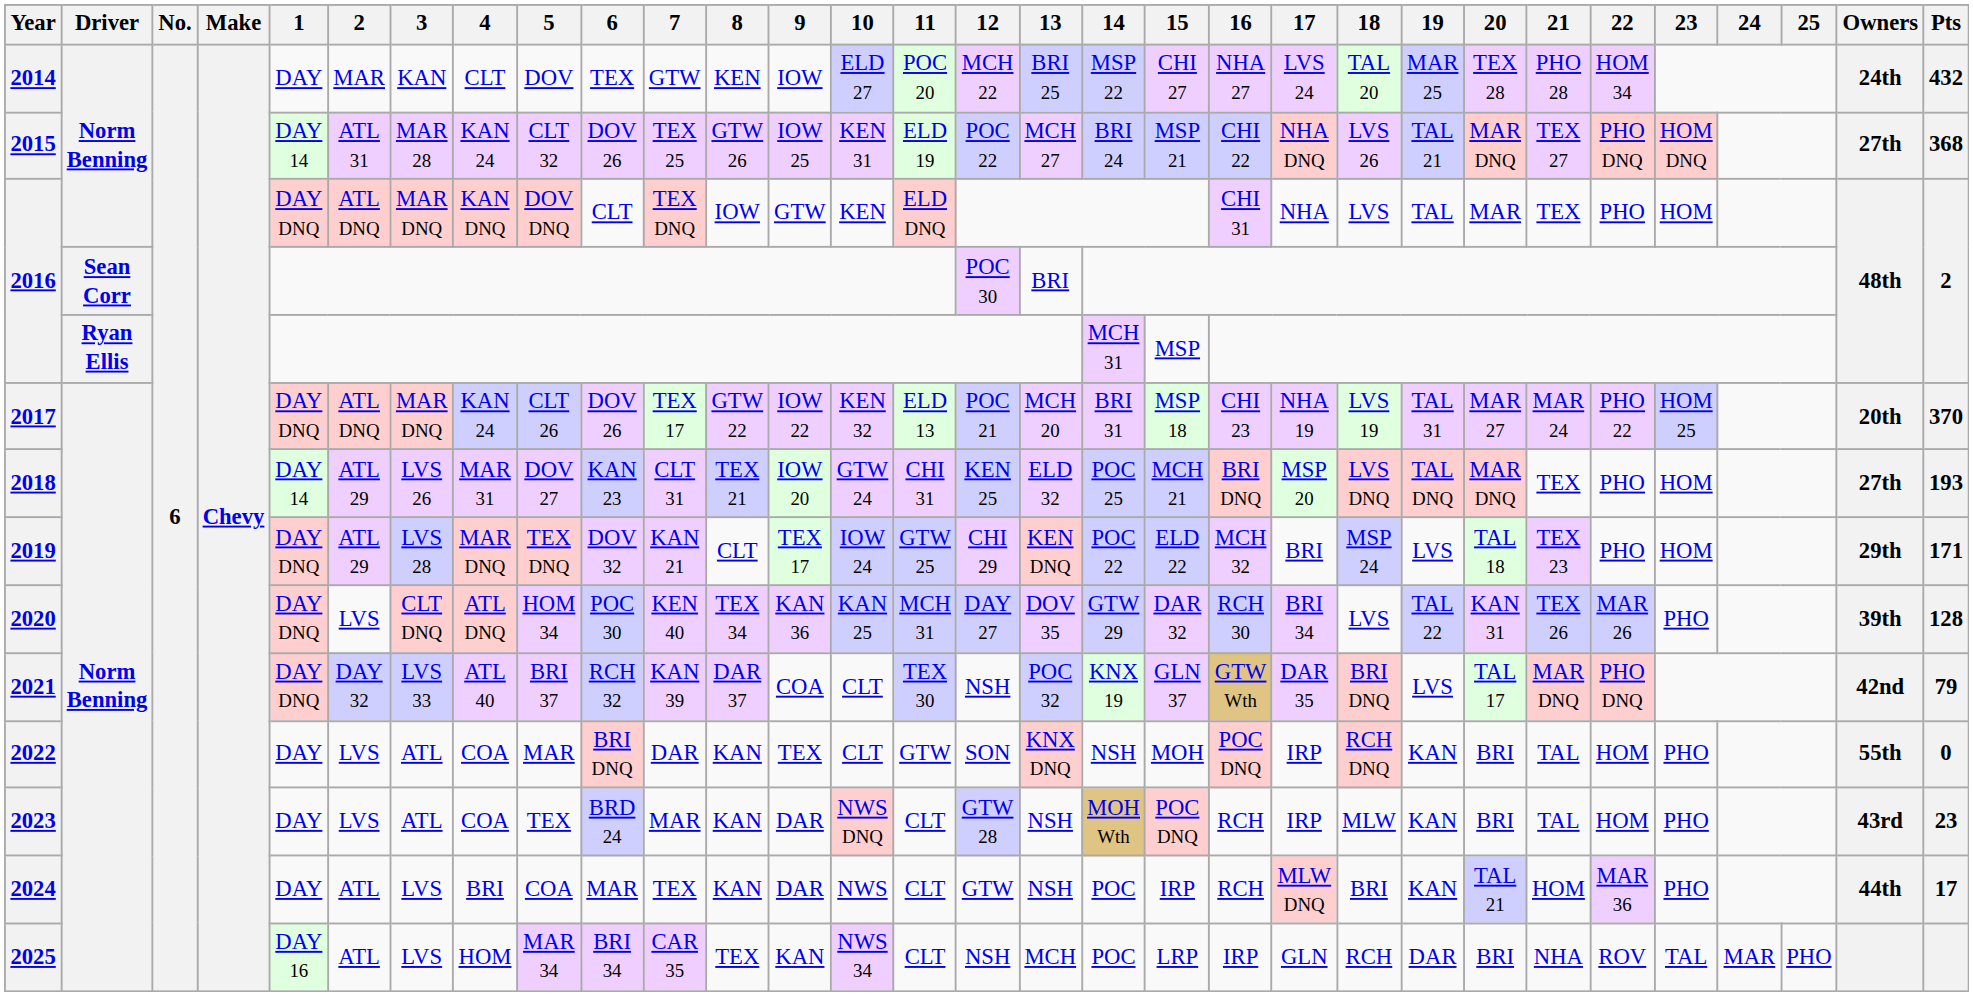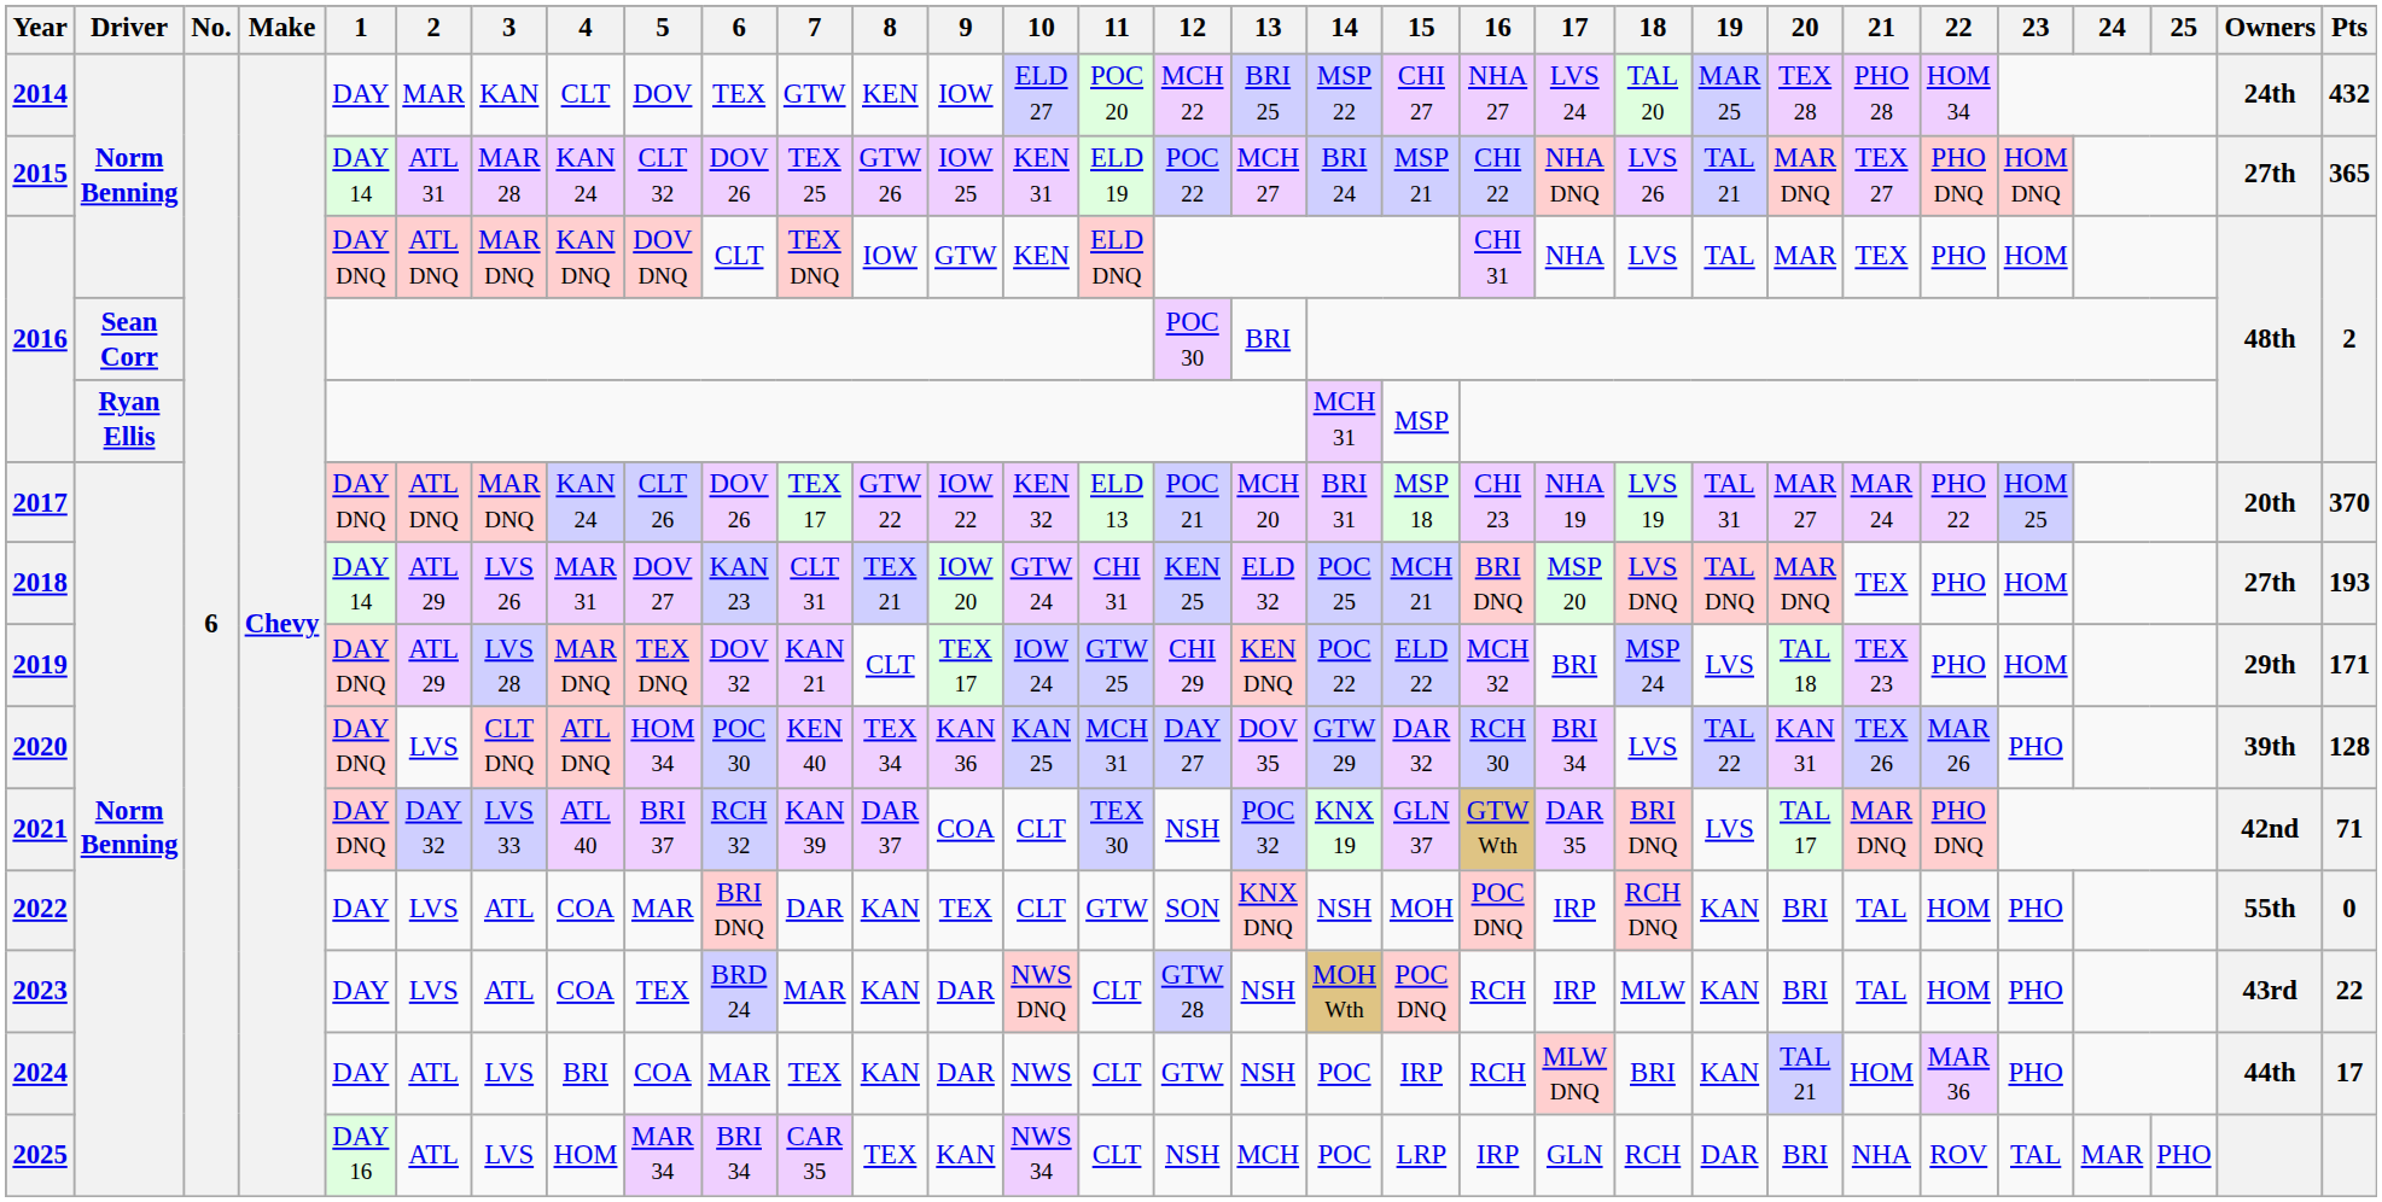 <table class="wikitable" style="text-align:center; font-size:75%">
 <tr>
 <th>Year</th>
 <th>Driver</th>
 <th>No.</th>
 <th>Make</th>
 <th>1</th>
 <th>2</th>
 <th>3</th>
 <th>4</th>
 <th>5</th>
 <th>6</th>
 <th>7</th>
 <th>8</th>
 <th>9</th>
 <th>10</th>
 <th>11</th>
 <th>12</th>
 <th>13</th>
 <th>14</th>
 <th>15</th>
 <th>16</th>
 <th>17</th>
 <th>18</th>
 <th>19</th>
 <th>20</th>
 <th>21</th>
 <th>22</th>
 <th>23</th>
 <th>24</th>
 <th>25</th>
 <th>Owners</th>
 <th>Pts</th>
 </tr>
 <tr>
 <th><a href='#'>2014</a></th>
 <th rowspan=3><a href='#'>Norm Benning</a></th>
 <th rowspan=14>6</th>
 <th rowspan=14><a href='#'>Chevy</a></th>
 <td><a href='#'>DAY</a></td>
 <td><a href='#'>MAR</a></td>
 <td><a href='#'>KAN</a></td>
 <td><a href='#'>CLT</a></td>
 <td><a href='#'>DOV</a></td>
 <td><a href='#'>TEX</a></td>
 <td><a href='#'>GTW</a></td>
 <td><a href='#'>KEN</a></td>
 <td><a href='#'>IOW</a></td>
 <td style="background:#CFCFFF;"><a href='#'>ELD</a><br><small>27</small></td>
 <td style="background:#DFFFDF;"><a href='#'>POC</a><br><small>20</small></td>
 <td style="background:#EFCFFF;"><a href='#'>MCH</a><br><small>22</small></td>
 <td style="background:#CFCFFF;"><a href='#'>BRI</a><br><small>25</small></td>
 <td style="background:#CFCFFF;"><a href='#'>MSP</a><br><small>22</small></td>
 <td style="background:#EFCFFF;"><a href='#'>CHI</a><br><small>27</small></td>
 <td style="background:#EFCFFF;"><a href='#'>NHA</a><br><small>27</small></td>
 <td style="background:#EFCFFF;"><a href='#'>LVS</a><br><small>24</small></td>
 <td style="background:#DFFFDF;"><a href='#'>TAL</a><br><small>20</small></td>
 <td style="background:#CFCFFF;"><a href='#'>MAR</a><br><small>25</small></td>
 <td style="background:#EFCFFF;"><a href='#'>TEX</a><br><small>28</small></td>
 <td style="background:#EFCFFF;"><a href='#'>PHO</a><br><small>28</small></td>
 <td style="background:#EFCFFF;"><a href='#'>HOM</a><br><small>34</small></td>
 <td colspan=3></td>
 <th>24th</th>
 <th>432</th>
 </tr>
 <tr>
 <th><a href='#'>2015</a></th>
 <td style="background:#DFFFDF;"><a href='#'>DAY</a><br><small>14</small></td>
 <td style="background:#EFCFFF;"><a href='#'>ATL</a><br><small>31</small></td>
 <td style="background:#EFCFFF;"><a href='#'>MAR</a><br><small>28</small></td>
 <td style="background:#EFCFFF;"><a href='#'>KAN</a><br><small>24</small></td>
 <td style="background:#EFCFFF;"><a href='#'>CLT</a><br><small>32</small></td>
 <td style="background:#EFCFFF;"><a href='#'>DOV</a><br><small>26</small></td>
 <td style="background:#EFCFFF;"><a href='#'>TEX</a><br><small>25</small></td>
 <td style="background:#EFCFFF;"><a href='#'>GTW</a><br><small>26</small></td>
 <td style="background:#EFCFFF;"><a href='#'>IOW</a><br><small>25</small></td>
 <td style="background:#EFCFFF;"><a href='#'>KEN</a><br><small>31</small></td>
 <td style="background:#DFFFDF;"><a href='#'>ELD</a><br><small>19</small></td>
 <td style="background:#CFCFFF;"><a href='#'>POC</a><br><small>22</small></td>
 <td style="background:#EFCFFF;"><a href='#'>MCH</a><br><small>27</small></td>
 <td style="background:#CFCFFF;"><a href='#'>BRI</a><br><small>24</small></td>
 <td style="background:#CFCFFF;"><a href='#'>MSP</a><br><small>21</small></td>
 <td style="background:#CFCFFF;"><a href='#'>CHI</a><br><small>22</small></td>
 <td style="background:#FFCFCF;"><a href='#'>NHA</a><br><small>DNQ</small></td>
 <td style="background:#EFCFFF;"><a href='#'>LVS</a><br><small>26</small></td>
 <td style="background:#CFCFFF;"><a href='#'>TAL</a><br><small>21</small></td>
 <td style="background:#FFCFCF;"><a href='#'>MAR</a><br><small>DNQ</small></td>
 <td style="background:#EFCFFF;"><a href='#'>TEX</a><br><small>27</small></td>
 <td style="background:#FFCFCF;"><a href='#'>PHO</a><br><small>DNQ</small></td>
 <td style="background:#FFCFCF;"><a href='#'>HOM</a><br><small>DNQ</small></td>
 <td colspan=2></td>
 <th>27th</th>
-<th>368</th>
+<th>365</th>
 </tr>
 <tr>
 <th rowspan=3><a href='#'>2016</a></th>
 <td style="background:#FFCFCF;"><a href='#'>DAY</a><br><small>DNQ</small></td>
 <td style="background:#FFCFCF;"><a href='#'>ATL</a><br><small>DNQ</small></td>
 <td style="background:#FFCFCF;"><a href='#'>MAR</a><br><small>DNQ</small></td>
 <td style="background:#FFCFCF;"><a href='#'>KAN</a><br><small>DNQ</small></td>
 <td style="background:#FFCFCF;"><a href='#'>DOV</a><br><small>DNQ</small></td>
 <td><a href='#'>CLT</a></td>
 <td style="background:#FFCFCF;"><a href='#'>TEX</a><br><small>DNQ</small></td>
 <td><a href='#'>IOW</a></td>
 <td><a href='#'>GTW</a></td>
 <td><a href='#'>KEN</a></td>
 <td style="background:#FFCFCF;"><a href='#'>ELD</a><br><small>DNQ</small></td>
 <td colspan=4></td>
 <td style="background:#EFCFFF;"><a href='#'>CHI</a><br><small>31</small></td>
 <td><a href='#'>NHA</a></td>
 <td><a href='#'>LVS</a></td>
 <td><a href='#'>TAL</a></td>
 <td><a href='#'>MAR</a></td>
 <td><a href='#'>TEX</a></td>
 <td><a href='#'>PHO</a></td>
 <td><a href='#'>HOM</a></td>
 <td colspan=2></td>
 <th rowspan=3>48th</th>
 <th rowspan=3>2</th>
 </tr>
 <tr>
 <th><a href='#'>Sean Corr</a></th>
 <td colspan=11></td>
 <td style="background:#EFCFFF;"><a href='#'>POC</a><br><small>30</small></td>
 <td><a href='#'>BRI</a></td>
 <td colspan=12></td>
 </tr>
 <tr>
 <th><a href='#'>Ryan Ellis</a></th>
 <td colspan=13></td>
 <td style="background:#EFCFFF;"><a href='#'>MCH</a><br><small>31</small></td>
 <td><a href='#'>MSP</a></td>
 <td colspan=10></td>
 </tr>
 <tr>
 <th><a href='#'>2017</a></th>
 <th rowspan=9><a href='#'>Norm Benning</a></th>
 <td style="background:#FFCFCF;"><a href='#'>DAY</a><br><small>DNQ</small></td>
 <td style="background:#FFCFCF;"><a href='#'>ATL</a><br><small>DNQ</small></td>
 <td style="background:#FFCFCF;"><a href='#'>MAR</a><br><small>DNQ</small></td>
 <td style="background:#CFCFFF;"><a href='#'>KAN</a><br><small>24</small></td>
 <td style="background:#CFCFFF;"><a href='#'>CLT</a><br><small>26</small></td>
 <td style="background:#EFCFFF;"><a href='#'>DOV</a><br><small>26</small></td>
 <td style="background:#DFFFDF;"><a href='#'>TEX</a><br><small>17</small></td>
 <td style="background:#EFCFFF;"><a href='#'>GTW</a><br><small>22</small></td>
 <td style="background:#EFCFFF;"><a href='#'>IOW</a><br><small>22</small></td>
 <td style="background:#EFCFFF;"><a href='#'>KEN</a><br><small>32</small></td>
 <td style="background:#DFFFDF;"><a href='#'>ELD</a><br><small>13</small></td>
 <td style="background:#CFCFFF;"><a href='#'>POC</a><br><small>21</small></td>
 <td style="background:#EFCFFF;"><a href='#'>MCH</a><br><small>20</small></td>
 <td style="background:#EFCFFF;"><a href='#'>BRI</a><br><small>31</small></td>
 <td style="background:#DFFFDF;"><a href='#'>MSP</a><br><small>18</small></td>
 <td style="background:#EFCFFF;"><a href='#'>CHI</a><br><small>23</small></td>
 <td style="background:#EFCFFF;"><a href='#'>NHA</a><br><small>19</small></td>
 <td style="background:#DFFFDF;"><a href='#'>LVS</a><br><small>19</small></td>
 <td style="background:#EFCFFF;"><a href='#'>TAL</a><br><small>31</small></td>
 <td style="background:#EFCFFF;"><a href='#'>MAR</a><br><small>27</small></td>
 <td style="background:#EFCFFF;"><a href='#'>MAR</a><br><small>24</small></td>
 <td style="background:#EFCFFF;"><a href='#'>PHO</a><br><small>22</small></td>
 <td style="background:#CFCFFF;"><a href='#'>HOM</a><br><small>25</small></td>
 <td colspan=2></td>
 <th>20th</th>
 <th>370</th>
 </tr>
 <tr>
 <th><a href='#'>2018</a></th>
 <td style="background:#DFFFDF;"><a href='#'>DAY</a><br><small>14</small></td>
 <td style="background:#EFCFFF;"><a href='#'>ATL</a><br><small>29</small></td>
 <td style="background:#EFCFFF;"><a href='#'>LVS</a><br><small>26</small></td>
 <td style="background:#EFCFFF;"><a href='#'>MAR</a><br><small>31</small></td>
 <td style="background:#EFCFFF;"><a href='#'>DOV</a><br><small>27</small></td>
 <td style="background:#CFCFFF;"><a href='#'>KAN</a><br><small>23</small></td>
 <td style="background:#EFCFFF;"><a href='#'>CLT</a><br><small>31</small></td>
 <td style="background:#CFCFFF;"><a href='#'>TEX</a><br><small>21</small></td>
 <td style="background:#DFFFDF;"><a href='#'>IOW</a><br><small>20</small></td>
 <td style="background:#EFCFFF;"><a href='#'>GTW</a><br><small>24</small></td>
 <td style="background:#EFCFFF;"><a href='#'>CHI</a><br><small>31</small></td>
 <td style="background:#CFCFFF;"><a href='#'>KEN</a><br><small>25</small></td>
 <td style="background:#EFCFFF;"><a href='#'>ELD</a><br><small>32</small></td>
 <td style="background:#CFCFFF;"><a href='#'>POC</a><br><small>25</small></td>
 <td style="background:#CFCFFF;"><a href='#'>MCH</a><br><small>21</small></td>
 <td style="background:#FFCFCF;"><a href='#'>BRI</a><br><small>DNQ</small></td>
 <td style="background:#DFFFDF;"><a href='#'>MSP</a><br><small>20</small></td>
 <td style="background:#FFCFCF;"><a href='#'>LVS</a><br><small>DNQ</small></td>
 <td style="background:#FFCFCF;"><a href='#'>TAL</a><br><small>DNQ</small></td>
 <td style="background:#FFCFCF;"><a href='#'>MAR</a><br><small>DNQ</small></td>
 <td><a href='#'>TEX</a></td>
 <td><a href='#'>PHO</a></td>
 <td><a href='#'>HOM</a></td>
 <td colspan=2></td>
 <th>27th</th>
 <th>193</th>
 </tr>
 <tr>
 <th><a href='#'>2019</a></th>
 <td style="background:#FFCFCF;"><a href='#'>DAY</a><br><small>DNQ</small></td>
 <td style="background:#EFCFFF;"><a href='#'>ATL</a><br><small>29</small></td>
 <td style="background:#CFCFFF;"><a href='#'>LVS</a><br><small>28</small></td>
 <td style="background:#FFCFCF;"><a href='#'>MAR</a><br><small>DNQ</small></td>
 <td style="background:#FFCFCF;"><a href='#'>TEX</a><br><small>DNQ</small></td>
 <td style="background:#EFCFFF;"><a href='#'>DOV</a><br><small>32</small></td>
 <td style="background:#EFCFFF;"><a href='#'>KAN</a><br><small>21</small></td>
 <td><a href='#'>CLT</a></td>
 <td style="background:#DFFFDF;"><a href='#'>TEX</a><br><small>17</small></td>
 <td style="background:#CFCFFF;"><a href='#'>IOW</a><br><small>24</small></td>
 <td style="background:#CFCFFF;"><a href='#'>GTW</a><br><small>25</small></td>
 <td style="background:#EFCFFF;"><a href='#'>CHI</a><br><small>29</small></td>
 <td style="background:#FFCFCF;"><a href='#'>KEN</a><br><small>DNQ</small></td>
 <td style="background:#CFCFFF;"><a href='#'>POC</a><br><small>22</small></td>
 <td style="background:#CFCFFF;"><a href='#'>ELD</a><br><small>22</small></td>
 <td style="background:#EFCFFF;"><a href='#'>MCH</a><br><small>32</small></td>
 <td><a href='#'>BRI</a></td>
 <td style="background:#CFCFFF;"><a href='#'>MSP</a><br><small>24</small></td>
 <td><a href='#'>LVS</a></td>
 <td style="background:#DFFFDF;"><a href='#'>TAL</a><br><small>18</small></td>
 <td style="background:#EFCFFF;"><a href='#'>TEX</a><br><small>23</small></td>
 <td><a href='#'>PHO</a></td>
 <td><a href='#'>HOM</a></td>
 <td colspan=2></td>
 <th>29th</th>
 <th>171</th>
 </tr>
 <tr>
 <th><a href='#'>2020</a></th>
 <td style="background:#FFCFCF;"><a href='#'>DAY</a><br><small>DNQ</small></td>
 <td><a href='#'>LVS</a></td>
 <td style="background:#FFCFCF;"><a href='#'>CLT</a><br><small>DNQ</small></td>
 <td style="background:#FFCFCF;"><a href='#'>ATL</a><br><small>DNQ</small></td>
 <td style="background:#EFCFFF;"><a href='#'>HOM</a><br><small>34</small></td>
 <td style="background:#CFCFFF;"><a href='#'>POC</a><br><small>30</small></td>
 <td style="background:#EFCFFF;"><a href='#'>KEN</a><br><small>40</small></td>
 <td style="background:#EFCFFF;"><a href='#'>TEX</a><br><small>34</small></td>
 <td style="background:#EFCFFF;"><a href='#'>KAN</a><br><small>36</small></td>
 <td style="background:#CFCFFF;"><a href='#'>KAN</a><br><small>25</small></td>
 <td style="background:#CFCFFF;"><a href='#'>MCH</a><br><small>31</small></td>
 <td style="background:#CFCFFF;"><a href='#'>DAY</a><br><small>27</small></td>
 <td style="background:#EFCFFF;"><a href='#'>DOV</a><br><small>35</small></td>
 <td style="background:#CFCFFF;"><a href='#'>GTW</a><br><small>29</small></td>
 <td style="background:#EFCFFF;"><a href='#'>DAR</a><br><small>32</small></td>
 <td style="background:#CFCFFF;"><a href='#'>RCH</a><br><small>30</small></td>
 <td style="background:#EFCFFF;"><a href='#'>BRI</a><br><small>34</small></td>
 <td><a href='#'>LVS</a></td>
 <td style="background:#CFCFFF;"><a href='#'>TAL</a><br><small>22</small></td>
 <td style="background:#EFCFFF;"><a href='#'>KAN</a><br><small>31</small></td>
 <td style="background:#CFCFFF;"><a href='#'>TEX</a><br><small>26</small></td>
 <td style="background:#CFCFFF;"><a href='#'>MAR</a><br><small>26</small></td>
 <td><a href='#'>PHO</a></td>
 <td colspan=2></td>
 <th>39th</th>
 <th>128</th>
 </tr>
 <tr>
 <th><a href='#'>2021</a></th>
 <td style="background:#FFCFCF;"><a href='#'>DAY</a><br><small>DNQ</small></td>
 <td style="background:#CFCFFF;"><a href='#'>DAY</a><br><small>32</small></td>
 <td style="background:#CFCFFF;"><a href='#'>LVS</a><br><small>33</small></td>
 <td style="background:#EFCFFF;"><a href='#'>ATL</a><br><small>40</small></td>
 <td style="background:#EFCFFF;"><a href='#'>BRI</a><br><small>37</small></td>
 <td style="background:#CFCFFF;"><a href='#'>RCH</a><br><small>32</small></td>
 <td style="background:#EFCFFF;"><a href='#'>KAN</a><br><small>39</small></td>
 <td style="background:#EFCFFF;"><a href='#'>DAR</a><br><small>37</small></td>
 <td><a href='#'>COA</a></td>
 <td><a href='#'>CLT</a></td>
 <td style="background:#CFCFFF;"><a href='#'>TEX</a><br><small>30</small></td>
 <td><a href='#'>NSH</a></td>
 <td style="background:#CFCFFF;"><a href='#'>POC</a><br><small>32</small></td>
 <td style="background:#DFFFDF;"><a href='#'>KNX</a><br><small>19</small></td>
 <td style="background:#EFCFFF;"><a href='#'>GLN</a><br><small>37</small></td>
 <td style="background:#DFC484;"><a href='#'>GTW</a><br><small>Wth</small></td>
 <td style="background:#EFCFFF;"><a href='#'>DAR</a><br><small>35</small></td>
 <td style="background:#FFCFCF;"><a href='#'>BRI</a><br><small>DNQ</small></td>
 <td><a href='#'>LVS</a></td>
 <td style="background:#DFFFDF;"><a href='#'>TAL</a><br><small>17</small></td>
 <td style="background:#FFCFCF;"><a href='#'>MAR</a><br><small>DNQ</small></td>
 <td style="background:#FFCFCF;"><a href='#'>PHO</a><br><small>DNQ</small></td>
 <td colspan=3></td>
 <th>42nd</th>
-<th>79</th>
+<th>71</th>
 </tr>
 <tr>
 <th><a href='#'>2022</a></th>
 <td><a href='#'>DAY</a></td>
 <td><a href='#'>LVS</a></td>
 <td><a href='#'>ATL</a></td>
 <td><a href='#'>COA</a></td>
 <td><a href='#'>MAR</a></td>
 <td style="background:#FFCFCF;"><a href='#'>BRI</a><br><small>DNQ</small></td>
 <td><a href='#'>DAR</a></td>
 <td><a href='#'>KAN</a></td>
 <td><a href='#'>TEX</a></td>
 <td><a href='#'>CLT</a></td>
 <td><a href='#'>GTW</a></td>
 <td><a href='#'>SON</a></td>
 <td style="background:#FFCFCF;"><a href='#'>KNX</a><br><small>DNQ</small></td>
 <td><a href='#'>NSH</a></td>
 <td><a href='#'>MOH</a></td>
 <td style="background:#FFCFCF;"><a href='#'>POC</a><br><small>DNQ</small></td>
 <td><a href='#'>IRP</a></td>
 <td style="background:#FFCFCF;"><a href='#'>RCH</a><br><small>DNQ</small></td>
 <td><a href='#'>KAN</a></td>
 <td><a href='#'>BRI</a></td>
 <td><a href='#'>TAL</a></td>
 <td><a href='#'>HOM</a></td>
 <td><a href='#'>PHO</a></td>
 <td colspan=2></td>
 <th>55th</th>
 <th>0</th>
 </tr>
 <tr>
 <th><a href='#'>2023</a></th>
 <td><a href='#'>DAY</a></td>
 <td><a href='#'>LVS</a></td>
 <td><a href='#'>ATL</a></td>
 <td><a href='#'>COA</a></td>
 <td><a href='#'>TEX</a></td>
 <td style="background:#CFCFFF;"><a href='#'>BRD</a><br><small>24</small></td>
 <td><a href='#'>MAR</a></td>
 <td><a href='#'>KAN</a></td>
 <td><a href='#'>DAR</a></td>
 <td style="background:#FFCFCF;"><a href='#'>NWS</a><br><small>DNQ</small></td>
 <td><a href='#'>CLT</a></td>
 <td style="background:#CFCFFF;"><a href='#'>GTW</a><br><small>28</small></td>
 <td><a href='#'>NSH</a></td>
 <td style="background:#DFC484;"><a href='#'>MOH</a><br><small>Wth</small></td>
 <td style="background:#FFCFCF;"><a href='#'>POC</a><br><small>DNQ</small></td>
 <td><a href='#'>RCH</a></td>
 <td><a href='#'>IRP</a></td>
 <td><a href='#'>MLW</a></td>
 <td><a href='#'>KAN</a></td>
 <td><a href='#'>BRI</a></td>
 <td><a href='#'>TAL</a></td>
 <td><a href='#'>HOM</a></td>
 <td><a href='#'>PHO</a></td>
 <td colspan=2></td>
 <th>43rd</th>
-<th>23</th>
+<th>22</th>
 </tr>
 <tr>
 <th><a href='#'>2024</a></th>
 <td><a href='#'>DAY</a></td>
 <td><a href='#'>ATL</a></td>
 <td><a href='#'>LVS</a></td>
 <td><a href='#'>BRI</a></td>
 <td><a href='#'>COA</a></td>
 <td><a href='#'>MAR</a></td>
 <td><a href='#'>TEX</a></td>
 <td><a href='#'>KAN</a></td>
 <td><a href='#'>DAR</a></td>
 <td><a href='#'>NWS</a></td>
 <td><a href='#'>CLT</a></td>
 <td><a href='#'>GTW</a></td>
 <td><a href='#'>NSH</a></td>
 <td><a href='#'>POC</a></td>
 <td><a href='#'>IRP</a></td>
 <td><a href='#'>RCH</a></td>
 <td style="background:#FFCFCF;"><a href='#'>MLW</a><br><small>DNQ</small></td>
 <td><a href='#'>BRI</a></td>
 <td><a href='#'>KAN</a></td>
 <td style="background:#CFCFFF;"><a href='#'>TAL</a><br><small>21</small></td>
 <td><a href='#'>HOM</a></td>
 <td style="background:#EFCFFF;"><a href='#'>MAR</a><br><small>36</small></td>
 <td><a href='#'>PHO</a></td>
 <td colspan=2></td>
 <th>44th</th>
 <th>17</th>
 </tr>
 <tr>
 <th><a href='#'>2025</a></th>
 <td style="background:#DFFFDF;"><a href='#'>DAY</a><br><small>16</small></td>
 <td><a href='#'>ATL</a></td>
 <td><a href='#'>LVS</a></td>
 <td><a href='#'>HOM</a></td>
 <td style="background:#EFCFFF;"><a href='#'>MAR</a><br><small>34</small></td>
 <td style="background:#EFCFFF;"><a href='#'>BRI</a><br><small>34</small></td>
 <td style="background:#EFCFFF;"><a href='#'>CAR</a><br><small>35</small></td>
 <td><a href='#'>TEX</a></td>
 <td><a href='#'>KAN</a></td>
 <td style="background:#EFCFFF;"><a href='#'>NWS</a><br><small>34</small></td>
 <td><a href='#'>CLT</a></td>
 <td><a href='#'>NSH</a></td>
 <td><a href='#'>MCH</a></td>
 <td><a href='#'>POC</a></td>
 <td><a href='#'>LRP</a></td>
 <td><a href='#'>IRP</a></td>
 <td><a href='#'>GLN</a></td>
 <td><a href='#'>RCH</a></td>
 <td><a href='#'>DAR</a></td>
 <td><a href='#'>BRI</a></td>
 <td><a href='#'>NHA</a></td>
 <td><a href='#'>ROV</a></td>
 <td><a href='#'>TAL</a></td>
 <td><a href='#'>MAR</a></td>
 <td><a href='#'>PHO</a></td>
 <th></th>
 <th></th>
 </tr>
 <tr>
 </tr>
 </table>
